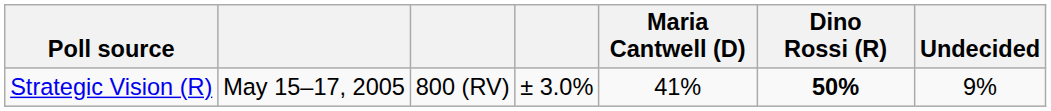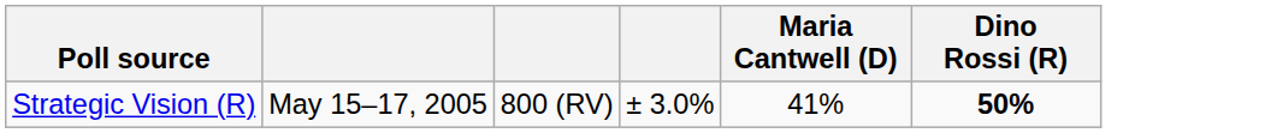 <table class="wikitable" style="text-align:center">
 <tr valign= bottom>
 <th>Poll source</th>
 <th></th>
 <th></th>
 <th></th>
 <th style="width:100px;">Maria<br>Cantwell (D)</th>
 <th style="width:100px;">Dino<br>Rossi (R)</th>
-<th>Undecided</th>
 </tr>
 <tr>
 <td align=left><a href='#'>Strategic Vision (R)</a></td>
 <td>May 15–17, 2005</td>
 <td>800 (RV)</td>
 <td>± 3.0%</td>
 <td>41%</td>
 <td><strong>50%</strong></td>
-<td>9%</td>
 </tr>
 </table>
